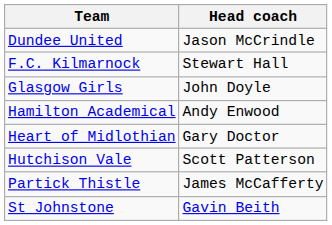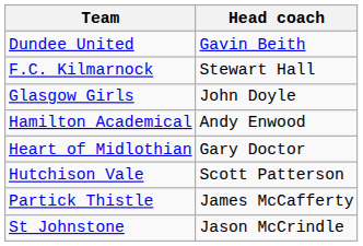 <table class="wikitable sortable" style="text-align: left;">
 <tr>
 <th>Team</th>
 <th>Head coach</th>
 </tr>
 <tr>
 <td><a href='#'>Dundee United</a></td>
-<td> Jason McCrindle</td>
+<td> <a href='#'>Gavin Beith</a></td>
 </tr>
 <tr>
 <td><a href='#'>F.C. Kilmarnock</a></td>
 <td> Stewart Hall</td>
 </tr>
 <tr>
 <td><a href='#'>Glasgow Girls</a></td>
 <td> John Doyle</td>
 </tr>
 <tr>
 <td><a href='#'>Hamilton Academical</a></td>
 <td> Andy Enwood</td>
 </tr>
 <tr>
 <td><a href='#'>Heart of Midlothian</a></td>
 <td> Gary Doctor</td>
 </tr>
 <tr>
 <td><a href='#'>Hutchison Vale</a></td>
 <td> Scott Patterson</td>
 </tr>
 <tr>
 <td><a href='#'>Partick Thistle</a></td>
 <td> James McCafferty</td>
 </tr>
 <tr>
 <td><a href='#'>St Johnstone</a></td>
-<td> <a href='#'>Gavin Beith</a></td>
+<td> Jason McCrindle</td>
 </tr>
 </table>
